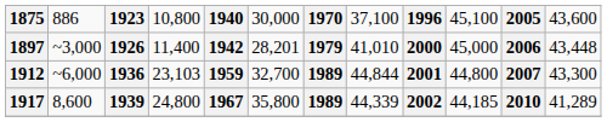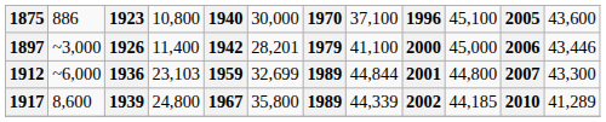 <table align="center" class="wikitable">
 <tr>
 <th><strong>1875</strong></th>
 <td>886</td>
 <th><strong>1923</strong></th>
 <td>10,800</td>
 <th><strong>1940</strong></th>
 <td>30,000</td>
 <th><strong>1970</strong></th>
 <td>37,100</td>
 <th><strong>1996</strong></th>
 <td>45,100</td>
 <th><strong>2005</strong></th>
 <td>43,600</td>
 </tr>
 <tr>
 <th><strong>1897</strong></th>
 <td>~3,000</td>
 <th><strong>1926</strong></th>
 <td>11,400</td>
 <th><strong>1942</strong></th>
 <td>28,201</td>
 <th><strong>1979</strong></th>
-<td>41,010</td>
+<td>41,100</td>
 <th><strong>2000</strong></th>
 <td>45,000</td>
 <th><strong>2006</strong></th>
-<td>43,448</td>
+<td>43,446</td>
 </tr>
 <tr>
 <th><strong>1912</strong></th>
 <td>~6,000</td>
 <th><strong>1936</strong></th>
 <td>23,103</td>
 <th><strong>1959</strong></th>
-<td>32,700</td>
+<td>32,699</td>
 <th><strong>1989</strong></th>
 <td>44,844</td>
 <th><strong>2001</strong></th>
 <td>44,800</td>
 <th><strong>2007</strong></th>
 <td>43,300</td>
 </tr>
 <tr>
 <th><strong>1917</strong></th>
 <td>8,600</td>
 <th><strong>1939</strong></th>
 <td>24,800</td>
 <th><strong>1967</strong></th>
 <td>35,800</td>
 <th><strong>1989</strong></th>
 <td>44,339</td>
 <th><strong>2002</strong></th>
 <td>44,185</td>
 <th><strong>2010</strong></th>
 <td>41,289</td>
 </tr>
 <tr>
 </tr>
 </table>
